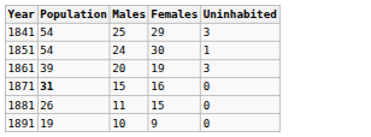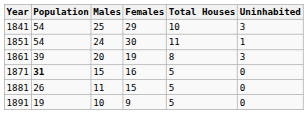 <table class="wikitable">
 <tr>
 <th>Year</th>
 <th>Population</th>
 <th>Males</th>
 <th>Females</th>
+<th>Total Houses</th>
 <th>Uninhabited</th>
 </tr>
 <tr>
 <td>1841</td>
 <td>54</td>
 <td>25</td>
 <td>29</td>
+<td>10</td>
 <td>3</td>
 </tr>
 <tr>
 <td>1851</td>
 <td>54</td>
 <td>24</td>
 <td>30</td>
+<td>11</td>
 <td>1</td>
 </tr>
 <tr>
 <td>1861</td>
 <td>39</td>
 <td>20</td>
 <td>19</td>
+<td>8</td>
 <td>3</td>
 </tr>
 <tr>
 <td>1871</td>
 <td><strong>31</strong></td>
 <td>15</td>
 <td>16</td>
+<td>5</td>
 <td>0</td>
 </tr>
 <tr>
 <td>1881</td>
 <td>26</td>
 <td>11</td>
 <td>15</td>
+<td>5</td>
 <td>0</td>
 </tr>
 <tr>
 <td>1891</td>
 <td>19</td>
 <td>10</td>
 <td>9</td>
+<td>5</td>
 <td>0</td>
 </tr>
 </table>
